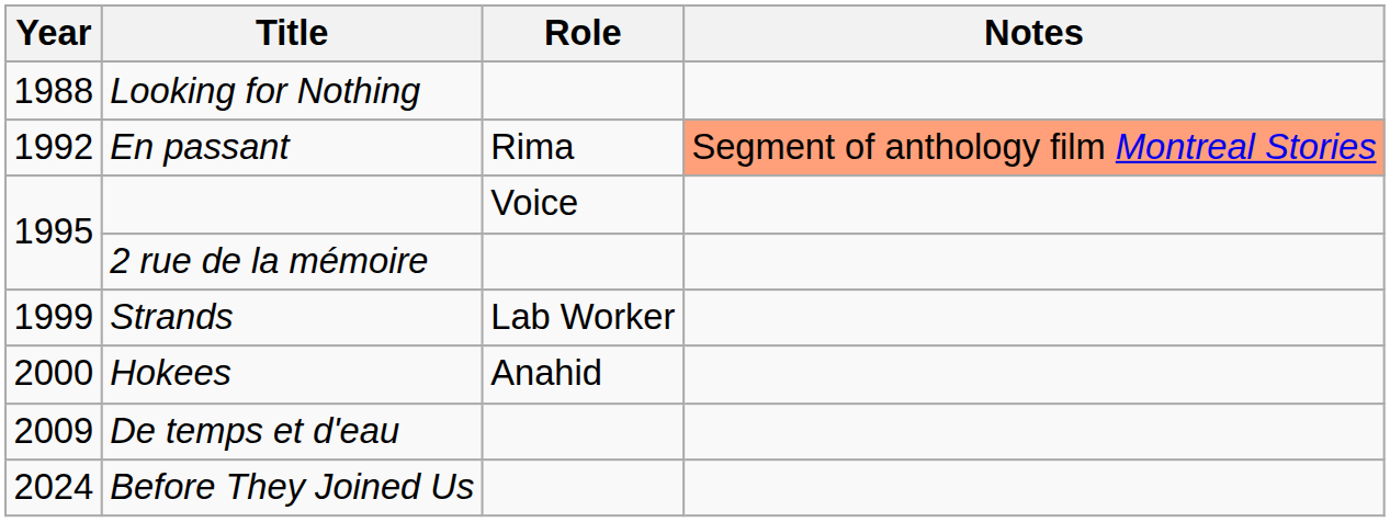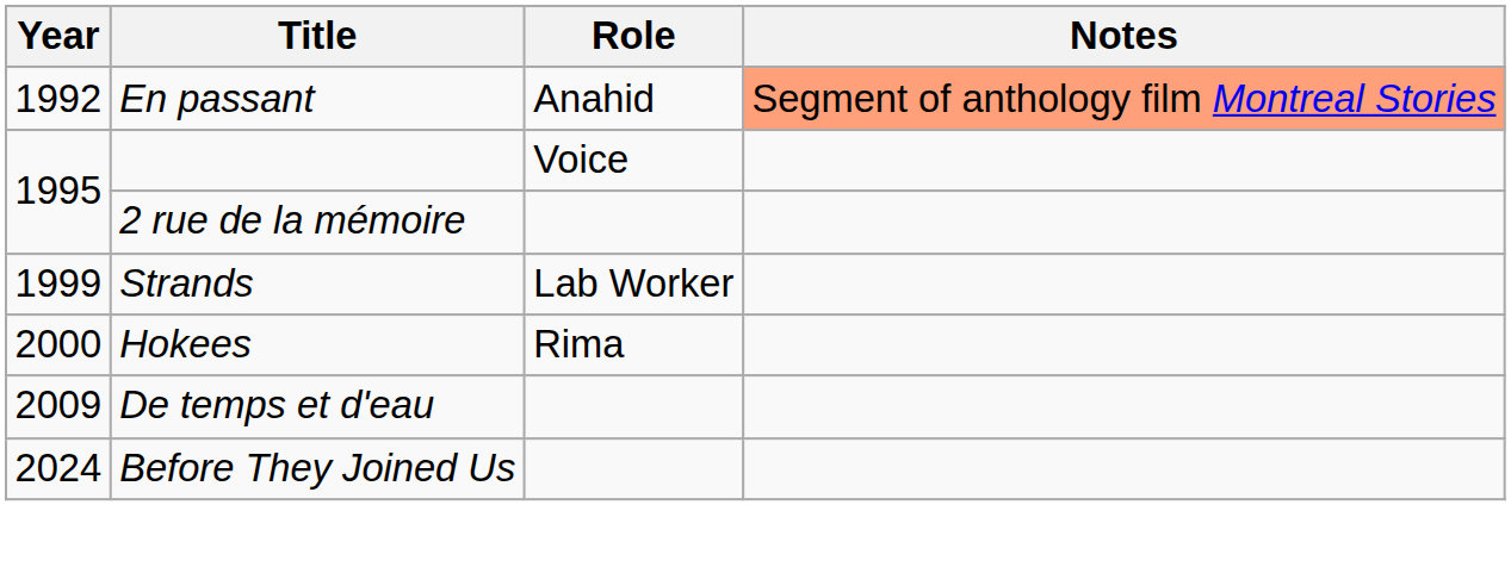 <table class="wikitable sortable">
 <tr>
 <th>Year</th>
 <th>Title</th>
 <th>Role</th>
 <th class="unsortable">Notes</th>
 </tr>
 <tr>
-<td>1988</td>
-<td><em>Looking for Nothing</em></td>
-<td></td>
-<td></td>
-</tr>
-<tr>
 <td>1992</td>
 <td><em>En passant</em></td>
-<td>Rima</td>
+<td>Anahid</td>
 <td style="background: lightsalmon;">Segment of anthology film <em><a href='#'>Montreal Stories</a></em></td>
 </tr>
 <tr>
 <td rowspan="2">1995</td>
 <td><em></em></td>
 <td>Voice</td>
 <td></td>
 </tr>
 <tr>
 <td><em>2 rue de la mémoire</em></td>
 <td></td>
 <td></td>
 </tr>
 <tr>
 <td>1999</td>
 <td><em>Strands</em></td>
 <td>Lab Worker</td>
 <td></td>
 </tr>
 <tr>
 <td>2000</td>
 <td><em>Hokees</em></td>
-<td>Anahid</td>
+<td>Rima</td>
 <td></td>
 </tr>
 <tr>
 <td>2009</td>
 <td><em>De temps et d'eau</em></td>
 <td></td>
 <td></td>
 </tr>
 <tr>
 <td>2024</td>
 <td><em>Before They Joined Us</em></td>
 <td></td>
 <td></td>
 </tr>
 </table>
